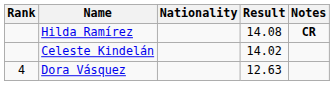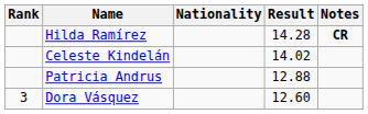 <table class="wikitable sortable" style="text-align:center;font-size:95%">
 <tr>
 <th>Rank</th>
 <th>Name</th>
 <th>Nationality</th>
 <th>Result</th>
 <th>Notes</th>
 </tr>
 <tr>
 <td></td>
 <td align=left><a href='#'>Hilda Ramírez</a></td>
 <td align=left></td>
-<td>14.08</td>
+<td>14.28</td>
 <td><strong>CR</strong></td>
 </tr>
 <tr>
 <td></td>
 <td align=left><a href='#'>Celeste Kindelán</a></td>
 <td align=left></td>
 <td>14.02</td>
 <td></td>
 </tr>
 <tr>
-<td>4</td>
+<td></td>
+<td align=left><a href='#'>Patricia Andrus</a></td>
+<td align=left></td>
+<td>12.88</td>
+<td></td>
+</tr>
+<tr>
+<td>3</td>
 <td align=left><a href='#'>Dora Vásquez</a></td>
 <td align=left></td>
-<td>12.63</td>
+<td>12.60</td>
 <td></td>
 </tr>
 </table>
